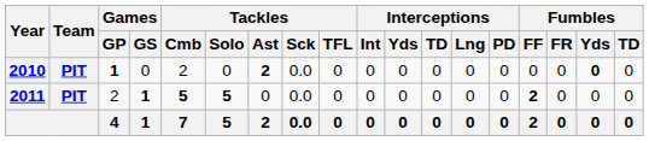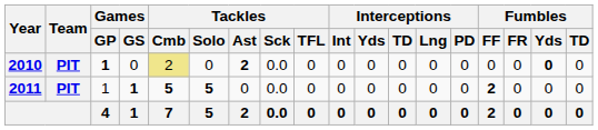 <table class="wikitable" style="text-align:center">
 <tr>
 <th rowspan="2">Year</th>
 <th rowspan="2">Team</th>
 <th colspan="2">Games</th>
 <th colspan="5">Tackles</th>
 <th colspan="5">Interceptions</th>
 <th colspan="4">Fumbles</th>
 </tr>
 <tr>
 <th>GP</th>
 <th>GS</th>
 <th>Cmb</th>
 <th>Solo</th>
 <th>Ast</th>
 <th>Sck</th>
 <th>TFL</th>
 <th>Int</th>
 <th>Yds</th>
 <th>TD</th>
 <th>Lng</th>
 <th>PD</th>
 <th>FF</th>
 <th>FR</th>
 <th>Yds</th>
 <th>TD</th>
 </tr>
 <tr>
 <th><a href='#'>2010</a></th>
 <th><a href='#'>PIT</a></th>
 <td><strong>1</strong></td>
 <td>0</td>
-<td>2</td>
+<td style="background: khaki;">2</td>
 <td>0</td>
 <td><strong>2</strong></td>
 <td>0.0</td>
 <td>0</td>
 <td>0</td>
 <td>0</td>
 <td>0</td>
 <td>0</td>
 <td>0</td>
 <td>0</td>
 <td>0</td>
 <td><strong>0</strong></td>
 <td>0</td>
 </tr>
 <tr>
 <th><a href='#'>2011</a></th>
 <th><a href='#'>PIT</a></th>
-<td>2</td>
+<td>1</td>
 <td><strong>1</strong></td>
 <td><strong>5</strong></td>
 <td><strong>5</strong></td>
 <td>0</td>
 <td>0.0</td>
 <td>0</td>
 <td>0</td>
 <td>0</td>
 <td>0</td>
 <td>0</td>
 <td>0</td>
 <td><strong>2</strong></td>
 <td>0</td>
 <td>0</td>
 <td>0</td>
 </tr>
 <tr>
 <th colspan="2"></th>
 <th>4</th>
 <th>1</th>
 <th>7</th>
 <th>5</th>
 <th>2</th>
 <th>0.0</th>
 <th>0</th>
 <th>0</th>
 <th>0</th>
 <th>0</th>
 <th>0</th>
 <th>0</th>
 <th>2</th>
 <th>0</th>
 <th>0</th>
 <th>0</th>
 </tr>
 </table>
